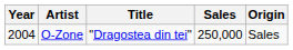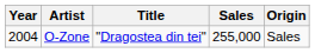 <table class="wikitable">
 <tr>
 <th>Year</th>
 <th>Artist</th>
 <th>Title</th>
 <th>Sales</th>
 <th>Origin</th>
 </tr>
 <tr>
 <td>2004</td>
 <td><a href='#'>O-Zone</a></td>
 <td>"<a href='#'>Dragostea din tei</a>"</td>
-<td>250,000</td>
+<td>255,000</td>
 <td>Sales</td>
 </tr>
 </table>
